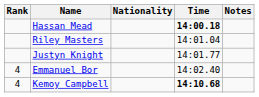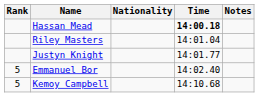 <table class="wikitable sortable" style="text-align:center;font-size:95%">
 <tr>
 <th>Rank</th>
 <th>Name</th>
 <th>Nationality</th>
 <th>Time</th>
 <th>Notes</th>
 </tr>
 <tr>
 <td></td>
 <td align=left><a href='#'>Hassan Mead</a></td>
 <td align=left></td>
 <td><strong>14:00.18</strong></td>
 <td></td>
 </tr>
 <tr>
 <td></td>
 <td align=left><a href='#'>Riley Masters</a></td>
 <td align=left></td>
 <td>14:01.04</td>
 <td></td>
 </tr>
 <tr>
 <td></td>
 <td align=left><a href='#'>Justyn Knight</a></td>
 <td align=left></td>
 <td>14:01.77</td>
 <td></td>
 </tr>
 <tr>
-<td>4</td>
+<td>5</td>
 <td align=left><a href='#'>Emmanuel Bor</a></td>
 <td align=left></td>
 <td>14:02.40</td>
 <td></td>
 </tr>
 <tr>
-<td>4</td>
+<td>5</td>
 <td align=left><a href='#'>Kemoy Campbell</a></td>
 <td align=left></td>
-<td><strong>14:10.68</strong></td>
+<td>14:10.68</td>
 <td></td>
 </tr>
 </table>
